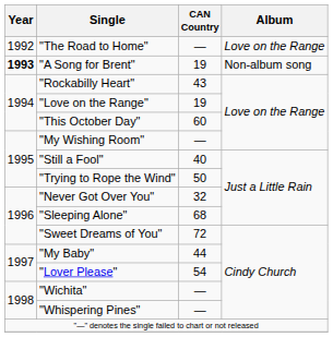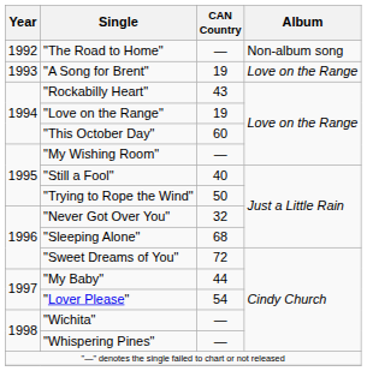 <table class="wikitable">
 <tr>
 <th>Year</th>
 <th>Single</th>
 <th width="45"><small>CAN Country</small></th>
 <th>Album</th>
 </tr>
 <tr>
 <td>1992</td>
 <td>"The Road to Home"</td>
 <td align="center">—</td>
-<td><em>Love on the Range</em></td>
+<td>Non-album song</td>
 </tr>
 <tr>
-<td><strong>1993</strong></td>
+<td>1993</td>
 <td>"A Song for Brent"</td>
 <td align="center">19</td>
-<td>Non-album song</td>
+<td><em>Love on the Range</em></td>
 </tr>
 <tr>
 <td rowspan="3">1994</td>
 <td>"Rockabilly Heart"</td>
 <td align="center">43</td>
 <td rowspan="4"><em>Love on the Range</em></td>
 </tr>
 <tr>
 <td>"Love on the Range"</td>
 <td align="center">19</td>
 </tr>
 <tr>
 <td>"This October Day"</td>
 <td align="center">60</td>
 </tr>
 <tr>
 <td rowspan="3">1995</td>
 <td>"My Wishing Room"</td>
 <td align="center">—</td>
 </tr>
 <tr>
 <td>"Still a Fool"</td>
 <td align="center">40</td>
 <td rowspan="4"><em>Just a Little Rain</em></td>
 </tr>
 <tr>
 <td>"Trying to Rope the Wind"</td>
 <td align="center">50</td>
 </tr>
 <tr>
 <td rowspan="3">1996</td>
 <td>"Never Got Over You"</td>
 <td align="center">32</td>
 </tr>
 <tr>
 <td>"Sleeping Alone"</td>
 <td align="center">68</td>
 </tr>
 <tr>
 <td>"Sweet Dreams of You"</td>
 <td align="center">72</td>
 <td rowspan="5"><em>Cindy Church</em></td>
 </tr>
 <tr>
 <td rowspan="2">1997</td>
 <td>"My Baby"</td>
 <td align="center">44</td>
 </tr>
 <tr>
 <td>"<a href='#'>Lover Please</a>"</td>
 <td align="center">54</td>
 </tr>
 <tr>
 <td rowspan="2">1998</td>
 <td>"Wichita"</td>
 <td align="center">—</td>
 </tr>
 <tr>
 <td>"Whispering Pines"</td>
 <td align="center">—</td>
 </tr>
 <tr>
 <td align="center" colspan="10" style="font-size:8pt">"—" denotes the single failed to chart or not released</td>
 </tr>
 <tr>
 </tr>
 </table>
